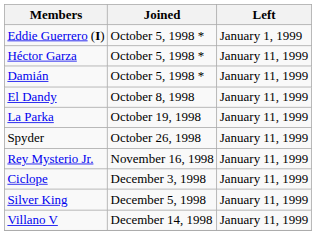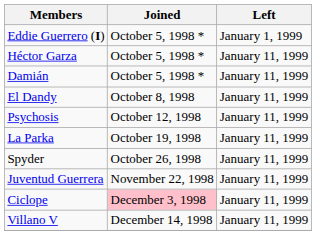 <table class="wikitable">
 <tr>
 <th>Members</th>
 <th>Joined</th>
 <th>Left</th>
 </tr>
 <tr>
 <td><a href='#'>Eddie Guerrero</a> (<strong>I</strong>)</td>
 <td>October 5, 1998 *</td>
 <td>January 1, 1999</td>
 </tr>
 <tr>
 <td><a href='#'>Héctor Garza</a></td>
 <td>October 5, 1998 *</td>
 <td>January 11, 1999</td>
 </tr>
 <tr>
 <td><a href='#'>Damián</a></td>
 <td>October 5, 1998 *</td>
 <td>January 11, 1999</td>
 </tr>
 <tr>
 <td><a href='#'>El Dandy</a></td>
 <td>October 8, 1998</td>
 <td>January 11, 1999</td>
 </tr>
 <tr>
+<td><a href='#'>Psychosis</a></td>
+<td>October 12, 1998</td>
+<td>January 11, 1999</td>
+</tr>
+<tr>
 <td><a href='#'>La Parka</a></td>
 <td>October 19, 1998</td>
 <td>January 11, 1999</td>
 </tr>
 <tr>
 <td>Spyder</td>
 <td>October 26, 1998</td>
 <td>January 11, 1999</td>
 </tr>
 <tr>
-<td><a href='#'>Rey Mysterio Jr.</a></td>
-<td>November 16, 1998</td>
+<td><a href='#'>Juventud Guerrera</a></td>
+<td>November 22, 1998</td>
 <td>January 11, 1999</td>
 </tr>
 <tr>
 <td><a href='#'>Ciclope</a></td>
-<td>December 3, 1998</td>
-<td>January 11, 1999</td>
-</tr>
-<tr>
-<td><a href='#'>Silver King</a></td>
-<td>December 5, 1998</td>
+<td style="background: pink;">December 3, 1998</td>
 <td>January 11, 1999</td>
 </tr>
 <tr>
 <td><a href='#'>Villano V</a></td>
 <td>December 14, 1998</td>
 <td>January 11, 1999</td>
 </tr>
 <tr>
 </tr>
 </table>
